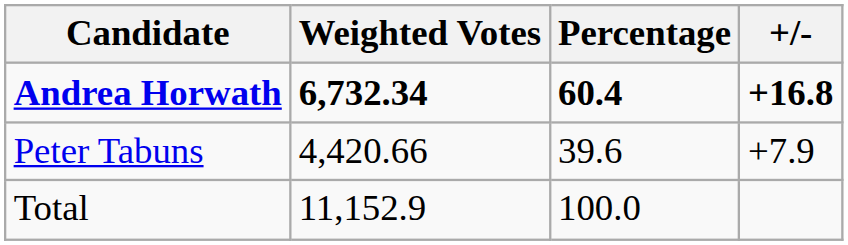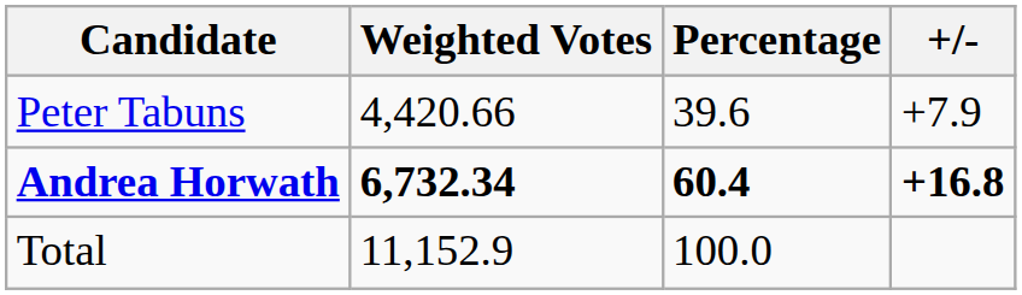 <table class="wikitable">
 <tr>
 <th>Candidate</th>
 <th>Weighted Votes</th>
 <th>Percentage</th>
 <th>+/-</th>
 </tr>
 <tr>
+<td><a href='#'>Peter Tabuns</a></td>
+<td>4,420.66</td>
+<td>39.6</td>
+<td>+7.9</td>
+</tr>
+<tr>
 <td><strong><a href='#'>Andrea Horwath</a></strong></td>
 <td><strong>6,732.34</strong></td>
 <td><strong>60.4</strong></td>
 <td><strong> +16.8</strong></td>
-</tr>
-<tr>
-<td><a href='#'>Peter Tabuns</a></td>
-<td>4,420.66</td>
-<td>39.6</td>
-<td>+7.9</td>
 </tr>
 <tr>
 <td>Total</td>
 <td>11,152.9</td>
 <td>100.0</td>
 </tr>
 </table>
